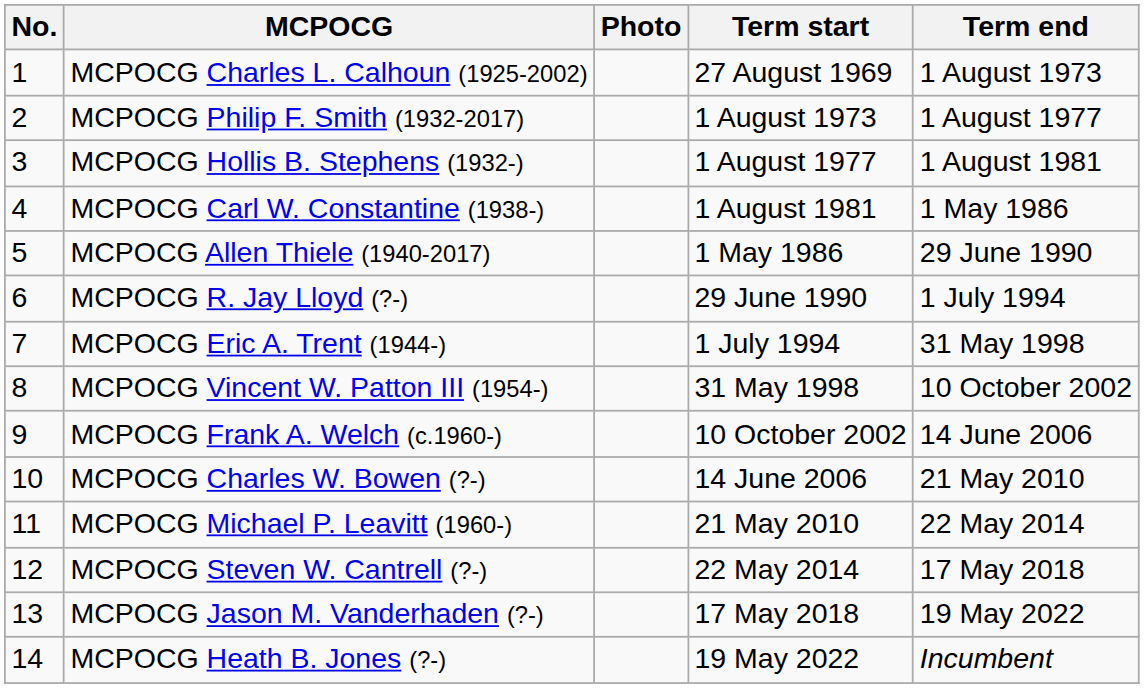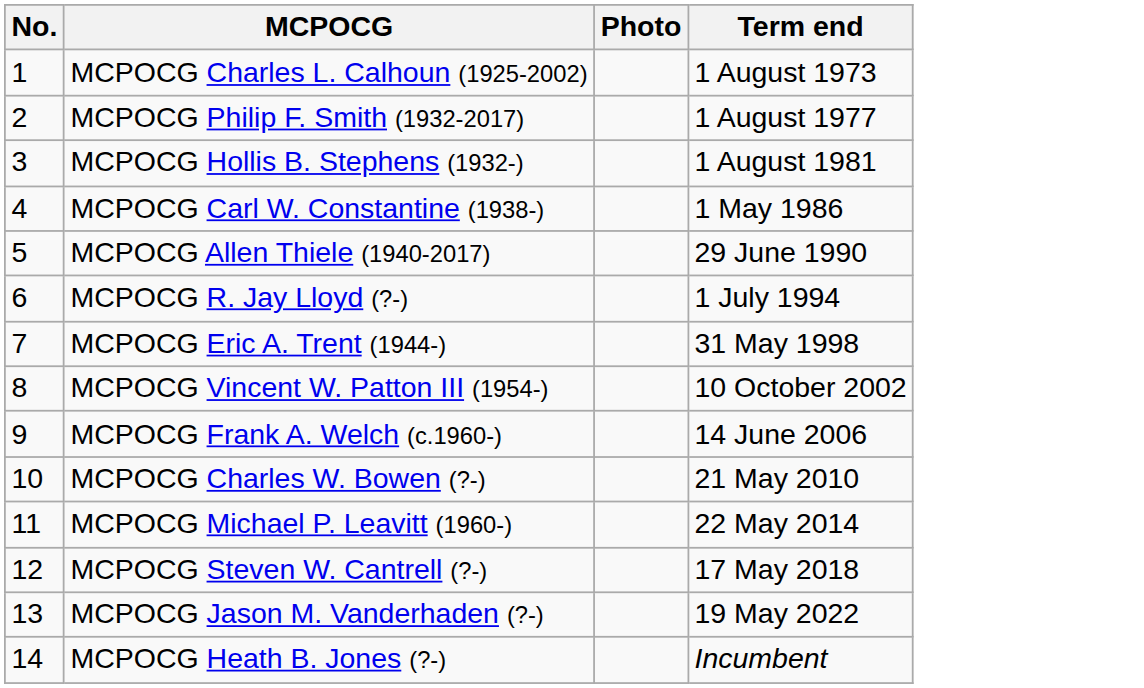 <table class="wikitable sortable">
 <tr>
 <th>No.</th>
 <th>MCPOCG</th>
 <th>Photo</th>
-<th>Term start</th>
 <th>Term end</th>
 </tr>
 <tr>
 <td>1</td>
 <td>MCPOCG <a href='#'>Charles L. Calhoun</a> <small>(1925-2002)</small></td>
 <td></td>
-<td>27 August 1969</td>
 <td>1 August 1973</td>
 </tr>
 <tr>
 <td>2</td>
 <td>MCPOCG <a href='#'>Philip F. Smith</a> <small>(1932-2017)</small></td>
 <td></td>
-<td>1 August 1973</td>
 <td>1 August 1977</td>
 </tr>
 <tr>
 <td>3</td>
 <td>MCPOCG <a href='#'>Hollis B. Stephens</a> <small>(1932-)</small></td>
 <td></td>
-<td>1 August 1977</td>
 <td>1 August 1981</td>
 </tr>
 <tr>
 <td>4</td>
 <td>MCPOCG <a href='#'>Carl W. Constantine</a> <small>(1938-)</small></td>
 <td></td>
-<td>1 August 1981</td>
 <td>1 May 1986</td>
 </tr>
 <tr>
 <td>5</td>
 <td>MCPOCG <a href='#'>Allen Thiele</a> <small>(1940-2017)</small></td>
 <td></td>
-<td>1 May 1986</td>
 <td>29 June 1990</td>
 </tr>
 <tr>
 <td>6</td>
 <td>MCPOCG <a href='#'>R. Jay Lloyd</a> <small>(?-)</small></td>
 <td></td>
-<td>29 June 1990</td>
 <td>1 July 1994</td>
 </tr>
 <tr>
 <td>7</td>
 <td>MCPOCG <a href='#'>Eric A. Trent</a> <small>(1944-)</small></td>
 <td></td>
-<td>1 July 1994</td>
 <td>31 May 1998</td>
 </tr>
 <tr>
 <td>8</td>
 <td>MCPOCG <a href='#'>Vincent W. Patton III</a> <small>(1954-)</small></td>
 <td></td>
-<td>31 May 1998</td>
 <td>10 October 2002</td>
 </tr>
 <tr>
 <td>9</td>
 <td>MCPOCG <a href='#'>Frank A. Welch</a> <small>(c.1960-)</small></td>
 <td></td>
-<td>10 October 2002</td>
 <td>14 June 2006</td>
 </tr>
 <tr>
 <td>10</td>
 <td>MCPOCG <a href='#'>Charles W. Bowen</a> <small>(?-)</small></td>
 <td></td>
-<td>14 June 2006</td>
 <td>21 May 2010</td>
 </tr>
 <tr>
 <td>11</td>
 <td>MCPOCG <a href='#'>Michael P. Leavitt</a> <small>(1960-)</small></td>
 <td></td>
-<td>21 May 2010</td>
 <td>22 May 2014</td>
 </tr>
 <tr>
 <td>12</td>
 <td>MCPOCG <a href='#'>Steven W. Cantrell</a> <small>(?-)</small></td>
 <td></td>
-<td>22 May 2014</td>
 <td>17 May 2018</td>
 </tr>
 <tr>
 <td>13</td>
 <td>MCPOCG <a href='#'>Jason M. Vanderhaden</a> <small>(?-)</small></td>
 <td></td>
-<td>17 May 2018</td>
 <td>19 May 2022</td>
 </tr>
 <tr>
 <td>14</td>
 <td>MCPOCG <a href='#'>Heath B. Jones</a> <small>(?-)</small></td>
 <td></td>
-<td>19 May 2022</td>
 <td><em>Incumbent</em></td>
 </tr>
 </table>
